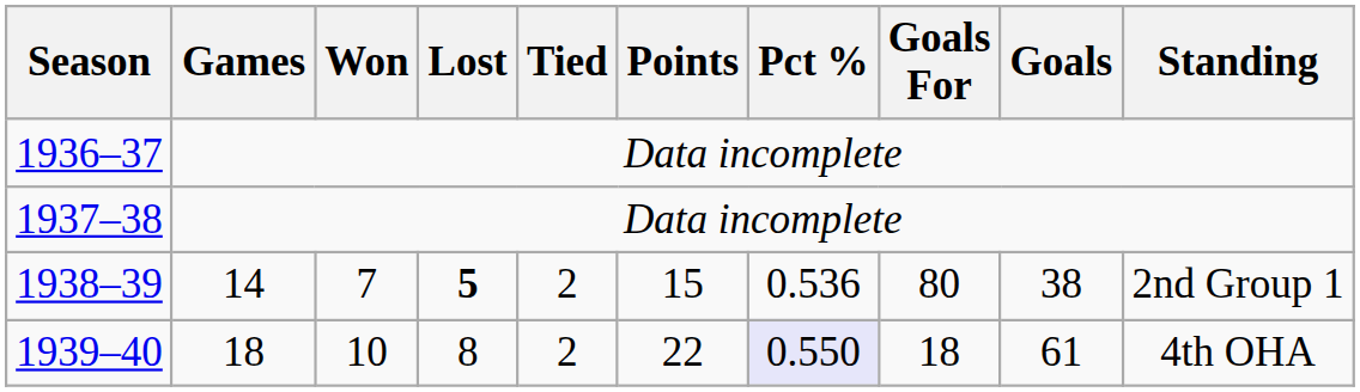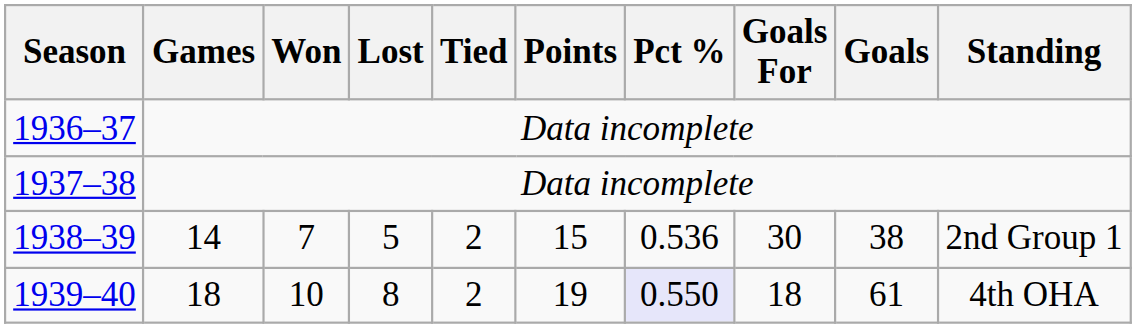 <table class="wikitable" style="text-align:center">
 <tr>
 <th>Season</th>
 <th>Games</th>
 <th>Won</th>
 <th>Lost</th>
 <th>Tied</th>
 <th>Points</th>
 <th>Pct %</th>
 <th>Goals<br>For</th>
 <th>Goals<br></th>
 <th>Standing</th>
 </tr>
 <tr>
 <td><a href='#'>1936–37</a></td>
 <td colspan=10><em>Data incomplete</em></td>
 </tr>
 <tr>
 <td><a href='#'>1937–38</a></td>
 <td colspan=10><em>Data incomplete</em></td>
 </tr>
 <tr>
 <td><a href='#'>1938–39</a></td>
 <td>14</td>
 <td>7</td>
-<td><strong>5</strong></td>
+<td>5</td>
 <td>2</td>
 <td>15</td>
 <td>0.536</td>
-<td>80</td>
+<td>30</td>
 <td>38</td>
 <td>2nd Group 1</td>
 </tr>
 <tr>
 <td><a href='#'>1939–40</a></td>
 <td>18</td>
 <td>10</td>
 <td>8</td>
 <td>2</td>
-<td>22</td>
+<td>19</td>
 <td style="background: lavender;">0.550</td>
 <td>18</td>
 <td>61</td>
 <td>4th OHA</td>
 </tr>
 </table>
